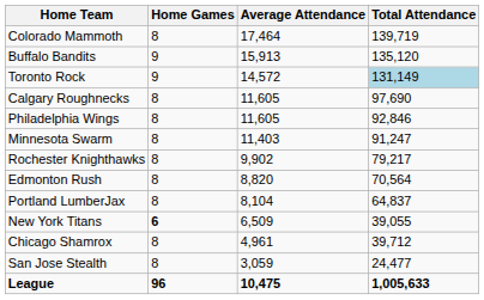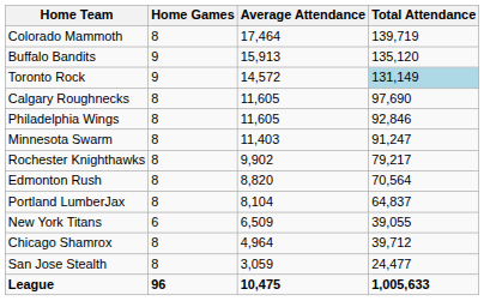 <table class="wikitable sortable">
 <tr>
 <th>Home Team</th>
 <th>Home Games</th>
 <th>Average Attendance</th>
 <th>Total Attendance</th>
 </tr>
 <tr>
 <td>Colorado Mammoth</td>
 <td>8</td>
 <td>17,464</td>
 <td>139,719</td>
 </tr>
 <tr>
 <td>Buffalo Bandits</td>
 <td>9</td>
 <td>15,913</td>
 <td>135,120</td>
 </tr>
 <tr>
 <td>Toronto Rock</td>
 <td>9</td>
 <td>14,572</td>
 <td style="background: lightblue;">131,149</td>
 </tr>
 <tr>
 <td>Calgary Roughnecks</td>
 <td>8</td>
 <td>11,605</td>
 <td>97,690</td>
 </tr>
 <tr>
 <td>Philadelphia Wings</td>
 <td>8</td>
 <td>11,605</td>
 <td>92,846</td>
 </tr>
 <tr>
 <td>Minnesota Swarm</td>
 <td>8</td>
 <td>11,403</td>
 <td>91,247</td>
 </tr>
 <tr>
 <td>Rochester Knighthawks</td>
 <td>8</td>
 <td>9,902</td>
 <td>79,217</td>
 </tr>
 <tr>
 <td>Edmonton Rush</td>
 <td>8</td>
 <td>8,820</td>
 <td>70,564</td>
 </tr>
 <tr>
 <td>Portland LumberJax</td>
 <td>8</td>
 <td>8,104</td>
 <td>64,837</td>
 </tr>
 <tr>
 <td>New York Titans</td>
-<td><strong>6</strong></td>
+<td>6</td>
 <td>6,509</td>
 <td>39,055</td>
 </tr>
 <tr>
 <td>Chicago Shamrox</td>
 <td>8</td>
-<td>4,961</td>
+<td>4,964</td>
 <td>39,712</td>
 </tr>
 <tr>
 <td>San Jose Stealth</td>
 <td>8</td>
 <td>3,059</td>
 <td>24,477</td>
 </tr>
 <tr class="sortbottom">
 <td><strong>League</strong></td>
 <td><strong>96</strong></td>
 <td><strong>10,475</strong></td>
 <td><strong>1,005,633</strong></td>
 </tr>
 </table>
